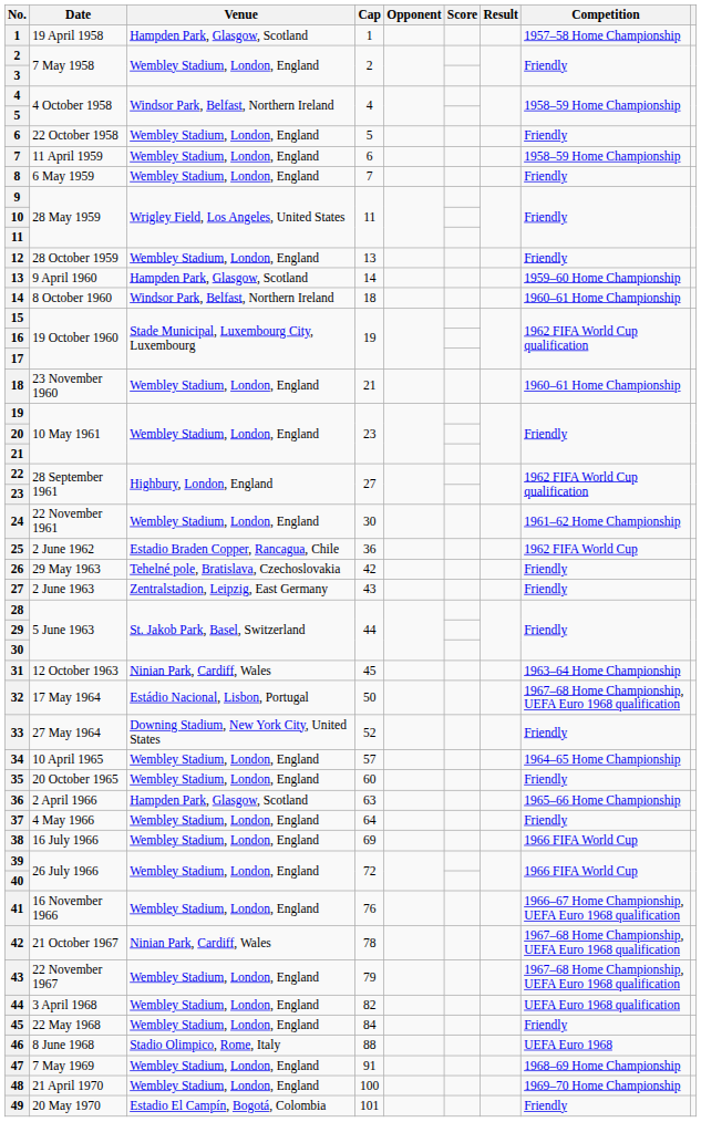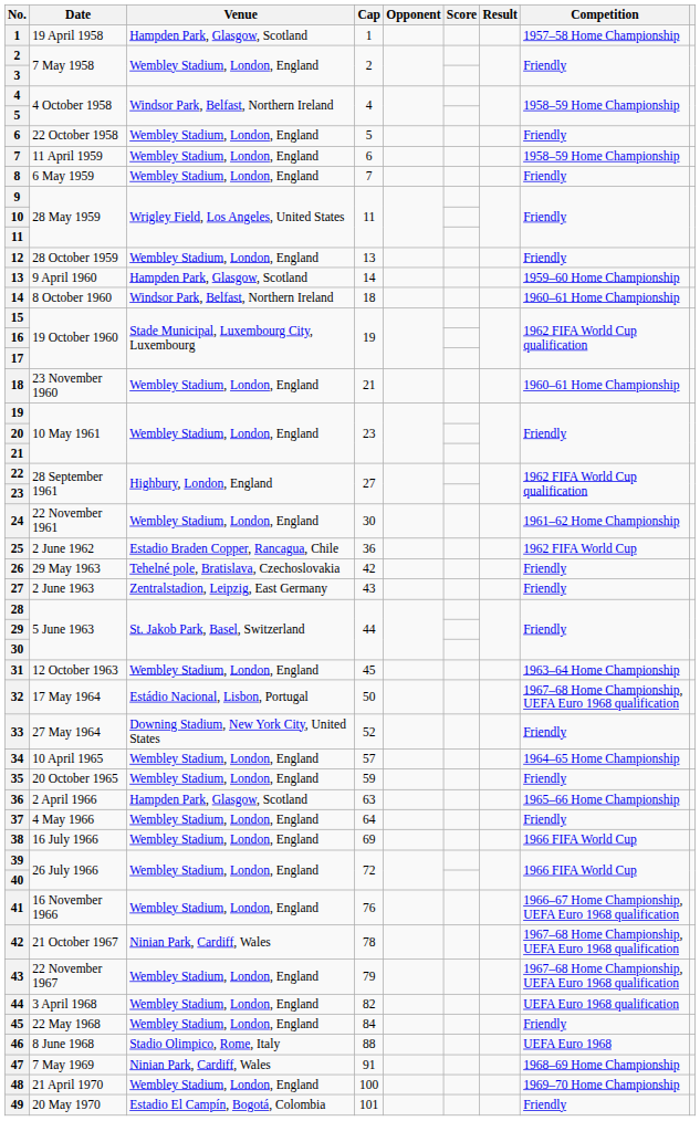 <table class="wikitable plainrowheaders sortable">
 <tr>
 <th scope=col>No.</th>
 <th scope=col data-sort-type=date>Date</th>
 <th scope=col>Venue</th>
 <th scope=col>Cap</th>
 <th scope=col>Opponent</th>
 <th scope=col>Score</th>
 <th scope=col>Result</th>
 <th scope=col>Competition</th>
 <th scope=col class=unsortable></th>
 </tr>
 <tr>
 <th scope=row style="text-align: center">1</th>
 <td>19 April 1958</td>
 <td><a href='#'>Hampden Park</a>, <a href='#'>Glasgow</a>, Scotland</td>
 <td align=center>1</td>
 <td></td>
 <td align=center></td>
 <td align=center></td>
 <td><a href='#'>1957–58 Home Championship</a></td>
 <td></td>
 </tr>
 <tr>
 <th scope=row style="text-align: center">2</th>
 <td rowspan=2>7 May 1958</td>
 <td rowspan=2><a href='#'>Wembley Stadium</a>, <a href='#'>London</a>, England</td>
 <td rowspan=2 align=center>2</td>
 <td rowspan=2></td>
 <td align=center></td>
 <td rowspan=2 align=center></td>
 <td rowspan=2><a href='#'>Friendly</a></td>
 <td rowspan=2></td>
 </tr>
 <tr>
 <th scope=row style="text-align: center">3</th>
 <td align=center></td>
 </tr>
 <tr>
 <th scope=row style="text-align: center">4</th>
 <td rowspan=2>4 October 1958</td>
 <td rowspan=2><a href='#'>Windsor Park</a>, <a href='#'>Belfast</a>, Northern Ireland</td>
 <td rowspan=2 align=center>4</td>
 <td rowspan=2></td>
 <td align=center></td>
 <td rowspan=2 align=center></td>
 <td rowspan=2><a href='#'>1958–59 Home Championship</a></td>
 <td rowspan=2></td>
 </tr>
 <tr>
 <th scope=row style="text-align: center">5</th>
 <td align=center></td>
 </tr>
 <tr>
 <th scope=row style="text-align: center">6</th>
 <td>22 October 1958</td>
 <td><a href='#'>Wembley Stadium</a>, <a href='#'>London</a>, England</td>
 <td align=center>5</td>
 <td></td>
 <td align=center></td>
 <td align=center></td>
 <td><a href='#'>Friendly</a></td>
 <td></td>
 </tr>
 <tr>
 <th scope=row style="text-align: center">7</th>
 <td>11 April 1959</td>
 <td><a href='#'>Wembley Stadium</a>, <a href='#'>London</a>, England</td>
 <td align=center>6</td>
 <td></td>
 <td align=center></td>
 <td align=center></td>
 <td><a href='#'>1958–59 Home Championship</a></td>
 <td></td>
 </tr>
 <tr>
 <th scope=row style="text-align: center">8</th>
 <td>6 May 1959</td>
 <td><a href='#'>Wembley Stadium</a>, <a href='#'>London</a>, England</td>
 <td align=center>7</td>
 <td></td>
 <td align=center></td>
 <td align=center></td>
 <td><a href='#'>Friendly</a></td>
 <td></td>
 </tr>
 <tr>
 <th scope=row style="text-align: center">9</th>
 <td rowspan=3>28 May 1959</td>
 <td rowspan=3><a href='#'>Wrigley Field</a>, <a href='#'>Los Angeles</a>, United States</td>
 <td rowspan=3 align=center>11</td>
 <td rowspan=3></td>
 <td align=center></td>
 <td rowspan=3 align=center></td>
 <td rowspan=3><a href='#'>Friendly</a></td>
 <td rowspan=3></td>
 </tr>
 <tr>
 <th scope=row style="text-align: center">10</th>
 <td align=center></td>
 </tr>
 <tr>
 <th scope=row style="text-align: center">11</th>
 <td align=center></td>
 </tr>
 <tr>
 <th scope=row style="text-align: center">12</th>
 <td>28 October 1959</td>
 <td><a href='#'>Wembley Stadium</a>, <a href='#'>London</a>, England</td>
 <td align=center>13</td>
 <td></td>
 <td align=center></td>
 <td align=center></td>
 <td><a href='#'>Friendly</a></td>
 <td></td>
 </tr>
 <tr>
 <th scope=row style="text-align: center">13</th>
 <td>9 April 1960</td>
 <td><a href='#'>Hampden Park</a>, <a href='#'>Glasgow</a>, Scotland</td>
 <td align=center>14</td>
 <td></td>
 <td align=center></td>
 <td align=center></td>
 <td><a href='#'>1959–60 Home Championship</a></td>
 <td></td>
 </tr>
 <tr>
 <th scope=row style="text-align: center">14</th>
 <td>8 October 1960</td>
 <td><a href='#'>Windsor Park</a>, <a href='#'>Belfast</a>, Northern Ireland</td>
 <td align=center>18</td>
 <td></td>
 <td align=center></td>
 <td align=center></td>
 <td><a href='#'>1960–61 Home Championship</a></td>
 <td></td>
 </tr>
 <tr>
 <th scope=row style="text-align: center">15</th>
 <td rowspan=3>19 October 1960</td>
 <td rowspan=3><a href='#'>Stade Municipal</a>, <a href='#'>Luxembourg City</a>, Luxembourg</td>
 <td rowspan=3 align=center>19</td>
 <td rowspan=3></td>
 <td align=center></td>
 <td rowspan=3 align=center></td>
 <td rowspan=3><a href='#'>1962 FIFA World Cup qualification</a></td>
 <td rowspan=3></td>
 </tr>
 <tr>
 <th scope=row style="text-align: center">16</th>
 <td align=center></td>
 </tr>
 <tr>
 <th scope=row style="text-align: center">17</th>
 <td align=center></td>
 </tr>
 <tr>
 <th scope=row style="text-align: center">18</th>
 <td>23 November 1960</td>
 <td><a href='#'>Wembley Stadium</a>, <a href='#'>London</a>, England</td>
 <td align=center>21</td>
 <td></td>
 <td align=center></td>
 <td align=center></td>
 <td><a href='#'>1960–61 Home Championship</a></td>
 <td></td>
 </tr>
 <tr>
 <th scope=row style="text-align: center">19</th>
 <td rowspan=3>10 May 1961</td>
 <td rowspan=3><a href='#'>Wembley Stadium</a>, <a href='#'>London</a>, England</td>
 <td rowspan=3 align=center>23</td>
 <td rowspan=3></td>
 <td align=center></td>
 <td rowspan=3 align=center></td>
 <td rowspan=3><a href='#'>Friendly</a></td>
 <td rowspan=3></td>
 </tr>
 <tr>
 <th scope=row style="text-align: center">20</th>
 <td align=center></td>
 </tr>
 <tr>
 <th scope=row style="text-align: center">21</th>
 <td align=center></td>
 </tr>
 <tr>
 <th scope=row style="text-align: center">22</th>
 <td rowspan=2>28 September 1961</td>
 <td rowspan=2><a href='#'>Highbury</a>, <a href='#'>London</a>, England</td>
 <td rowspan=2 align=center>27</td>
 <td rowspan=2></td>
 <td align=center></td>
 <td rowspan=2 align=center></td>
 <td rowspan=2><a href='#'>1962 FIFA World Cup qualification</a></td>
 <td rowspan=2></td>
 </tr>
 <tr>
 <th scope=row style="text-align: center">23</th>
 <td align=center></td>
 </tr>
 <tr>
 <th scope=row style="text-align: center">24</th>
 <td>22 November 1961</td>
 <td><a href='#'>Wembley Stadium</a>, <a href='#'>London</a>, England</td>
 <td align=center>30</td>
 <td></td>
 <td align=center></td>
 <td align=center></td>
 <td><a href='#'>1961–62 Home Championship</a></td>
 <td></td>
 </tr>
 <tr>
 <th scope=row style="text-align: center">25</th>
 <td>2 June 1962</td>
 <td><a href='#'>Estadio Braden Copper</a>, <a href='#'>Rancagua</a>, Chile</td>
 <td align=center>36</td>
 <td></td>
 <td align=center></td>
 <td align=center></td>
 <td><a href='#'>1962 FIFA World Cup</a></td>
 <td></td>
 </tr>
 <tr>
 <th scope=row style="text-align: center">26</th>
 <td>29 May 1963</td>
 <td><a href='#'>Tehelné pole</a>, <a href='#'>Bratislava</a>, Czechoslovakia</td>
 <td align=center>42</td>
 <td></td>
 <td align=center></td>
 <td align=center></td>
 <td><a href='#'>Friendly</a></td>
 <td></td>
 </tr>
 <tr>
 <th scope=row style="text-align: center">27</th>
 <td>2 June 1963</td>
 <td><a href='#'>Zentralstadion</a>, <a href='#'>Leipzig</a>, East Germany</td>
 <td align=center>43</td>
 <td></td>
 <td align=center></td>
 <td align=center></td>
 <td><a href='#'>Friendly</a></td>
 <td></td>
 </tr>
 <tr>
 <th scope=row style="text-align: center">28</th>
 <td rowspan=3>5 June 1963</td>
 <td rowspan=3><a href='#'>St. Jakob Park</a>, <a href='#'>Basel</a>, Switzerland</td>
 <td rowspan=3 align=center>44</td>
 <td rowspan=3></td>
 <td align=center></td>
 <td rowspan=3 align=center></td>
 <td rowspan=3><a href='#'>Friendly</a></td>
 <td rowspan=3></td>
 </tr>
 <tr>
 <th scope=row style="text-align: center">29</th>
 <td align=center></td>
 </tr>
 <tr>
 <th scope=row style="text-align: center">30</th>
 <td align=center></td>
 </tr>
 <tr>
 <th scope=row style="text-align: center">31</th>
 <td>12 October 1963</td>
-<td><a href='#'>Ninian Park</a>, <a href='#'>Cardiff</a>, Wales</td>
+<td><a href='#'>Wembley Stadium</a>, <a href='#'>London</a>, England</td>
 <td align=center>45</td>
 <td></td>
 <td align=center></td>
 <td align=center></td>
 <td><a href='#'>1963–64 Home Championship</a></td>
 <td></td>
 </tr>
 <tr>
 <th scope=row style="text-align: center">32</th>
 <td>17 May 1964</td>
 <td><a href='#'>Estádio Nacional</a>, <a href='#'>Lisbon</a>, Portugal</td>
 <td align=center>50</td>
 <td></td>
 <td align=center></td>
 <td align=center></td>
 <td><a href='#'>1967–68 Home Championship</a>,<br><a href='#'>UEFA Euro 1968 qualification</a></td>
 <td></td>
 </tr>
 <tr>
 <th scope=row style="text-align: center">33</th>
 <td>27 May 1964</td>
 <td><a href='#'>Downing Stadium</a>, <a href='#'>New York City</a>, United States</td>
 <td align=center>52</td>
 <td></td>
 <td align=center></td>
 <td align=center></td>
 <td><a href='#'>Friendly</a></td>
 <td></td>
 </tr>
 <tr>
 <th scope=row style="text-align: center">34</th>
 <td>10 April 1965</td>
 <td><a href='#'>Wembley Stadium</a>, <a href='#'>London</a>, England</td>
 <td align=center>57</td>
 <td></td>
 <td align=center></td>
 <td align=center></td>
 <td><a href='#'>1964–65 Home Championship</a></td>
 <td></td>
 </tr>
 <tr>
 <th scope=row style="text-align: center">35</th>
 <td>20 October 1965</td>
 <td><a href='#'>Wembley Stadium</a>, <a href='#'>London</a>, England</td>
-<td align=center>60</td>
+<td align=center>59</td>
 <td></td>
 <td align=center></td>
 <td align=center></td>
 <td><a href='#'>Friendly</a></td>
 <td></td>
 </tr>
 <tr>
 <th scope=row style="text-align: center">36</th>
 <td>2 April 1966</td>
 <td><a href='#'>Hampden Park</a>, <a href='#'>Glasgow</a>, Scotland</td>
 <td align=center>63</td>
 <td></td>
 <td align=center></td>
 <td align=center></td>
 <td><a href='#'>1965–66 Home Championship</a></td>
 <td></td>
 </tr>
 <tr>
 <th scope=row style="text-align: center">37</th>
 <td>4 May 1966</td>
 <td><a href='#'>Wembley Stadium</a>, <a href='#'>London</a>, England</td>
 <td align=center>64</td>
 <td></td>
 <td align=center></td>
 <td align=center></td>
 <td><a href='#'>Friendly</a></td>
 <td></td>
 </tr>
 <tr>
 <th scope=row style="text-align: center">38</th>
 <td>16 July 1966</td>
 <td><a href='#'>Wembley Stadium</a>, <a href='#'>London</a>, England</td>
 <td align=center>69</td>
 <td></td>
 <td align=center></td>
 <td align=center></td>
 <td><a href='#'>1966 FIFA World Cup</a></td>
 <td></td>
 </tr>
 <tr>
 <th scope=row style="text-align: center">39</th>
 <td rowspan=2>26 July 1966</td>
 <td rowspan=2><a href='#'>Wembley Stadium</a>, <a href='#'>London</a>, England</td>
 <td rowspan=2 align=center>72</td>
 <td rowspan=2></td>
 <td align=center></td>
 <td rowspan=2 align=center></td>
 <td rowspan=2><a href='#'>1966 FIFA World Cup</a></td>
 <td rowspan=2></td>
 </tr>
 <tr>
 <th scope=row style="text-align: center">40</th>
 <td align=center></td>
 </tr>
 <tr>
 <th scope=row style="text-align: center">41</th>
 <td>16 November 1966</td>
 <td><a href='#'>Wembley Stadium</a>, <a href='#'>London</a>, England</td>
 <td align=center>76</td>
 <td></td>
 <td align=center></td>
 <td align=center></td>
 <td><a href='#'>1966–67 Home Championship</a>,<br><a href='#'>UEFA Euro 1968 qualification</a></td>
 <td></td>
 </tr>
 <tr>
 <th scope=row style="text-align: center">42</th>
 <td>21 October 1967</td>
 <td><a href='#'>Ninian Park</a>, <a href='#'>Cardiff</a>, Wales</td>
 <td align=center>78</td>
 <td></td>
 <td align=center></td>
 <td align=center></td>
 <td><a href='#'>1967–68 Home Championship</a>,<br><a href='#'>UEFA Euro 1968 qualification</a></td>
 <td></td>
 </tr>
 <tr>
 <th scope=row style="text-align: center">43</th>
 <td>22 November 1967</td>
 <td><a href='#'>Wembley Stadium</a>, <a href='#'>London</a>, England</td>
 <td align=center>79</td>
 <td></td>
 <td align=center></td>
 <td align=center></td>
 <td><a href='#'>1967–68 Home Championship</a>,<br><a href='#'>UEFA Euro 1968 qualification</a></td>
 <td></td>
 </tr>
 <tr>
 <th scope=row style="text-align: center">44</th>
 <td>3 April 1968</td>
 <td><a href='#'>Wembley Stadium</a>, <a href='#'>London</a>, England</td>
 <td align=center>82</td>
 <td></td>
 <td align=center></td>
 <td align=center></td>
 <td><a href='#'>UEFA Euro 1968 qualification</a></td>
 <td></td>
 </tr>
 <tr>
 <th scope=row style="text-align: center">45</th>
 <td>22 May 1968</td>
 <td><a href='#'>Wembley Stadium</a>, <a href='#'>London</a>, England</td>
 <td align=center>84</td>
 <td></td>
 <td align=center></td>
 <td align=center></td>
 <td><a href='#'>Friendly</a></td>
 <td></td>
 </tr>
 <tr>
 <th scope=row style="text-align: center">46</th>
 <td>8 June 1968</td>
 <td><a href='#'>Stadio Olimpico</a>, <a href='#'>Rome</a>, Italy</td>
 <td align=center>88</td>
 <td></td>
 <td align=center></td>
 <td align=center></td>
 <td><a href='#'>UEFA Euro 1968</a></td>
 <td></td>
 </tr>
 <tr>
 <th scope=row style="text-align: center">47</th>
 <td>7 May 1969</td>
-<td><a href='#'>Wembley Stadium</a>, <a href='#'>London</a>, England</td>
+<td><a href='#'>Ninian Park</a>, <a href='#'>Cardiff</a>, Wales</td>
 <td align=center>91</td>
 <td></td>
 <td align=center></td>
 <td align=center></td>
 <td><a href='#'>1968–69 Home Championship</a></td>
 <td></td>
 </tr>
 <tr>
 <th scope=row style="text-align: center">48</th>
 <td>21 April 1970</td>
 <td><a href='#'>Wembley Stadium</a>, <a href='#'>London</a>, England</td>
 <td align=center>100</td>
 <td></td>
 <td align=center></td>
 <td align=center></td>
 <td><a href='#'>1969–70 Home Championship</a></td>
 <td></td>
 </tr>
 <tr>
 <th scope=row style="text-align: center">49</th>
 <td>20 May 1970</td>
 <td><a href='#'>Estadio El Campín</a>, <a href='#'>Bogotá</a>, Colombia</td>
 <td align=center>101</td>
 <td></td>
 <td align=center></td>
 <td align=center></td>
 <td><a href='#'>Friendly</a></td>
 <td></td>
 </tr>
 </table>
